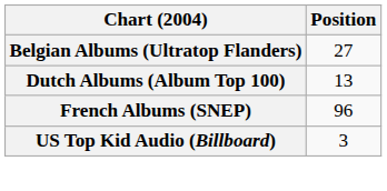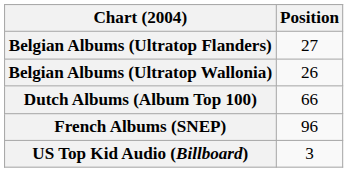 <table class="wikitable sortable plainrowheaders" style="text-align:center">
 <tr>
 <th scope="col">Chart (2004)</th>
 <th scope="col">Position</th>
 </tr>
 <tr>
 <th scope="row">Belgian Albums (Ultratop Flanders)</th>
 <td>27</td>
 </tr>
 <tr>
+<th scope="row">Belgian Albums (Ultratop Wallonia)</th>
+<td>26</td>
+</tr>
+<tr>
 <th scope="row">Dutch Albums (Album Top 100)</th>
-<td>13</td>
+<td>66</td>
 </tr>
 <tr>
 <th scope="row">French Albums (SNEP)</th>
 <td>96</td>
 </tr>
 <tr>
 <th scope="row">US Top Kid Audio (<em>Billboard</em>)</th>
 <td>3</td>
 </tr>
 </table>
